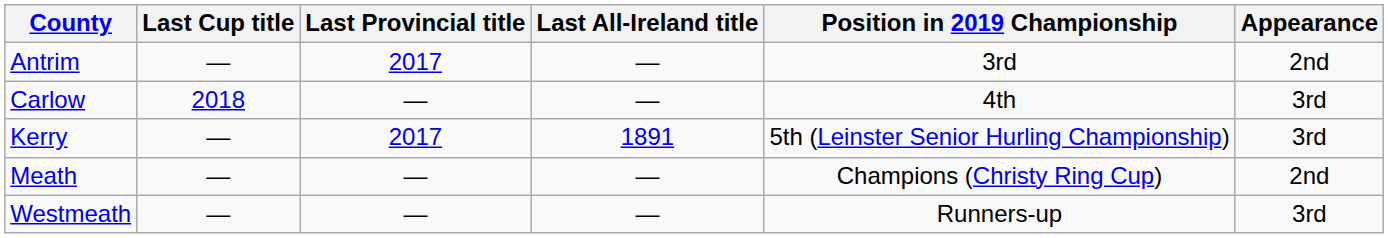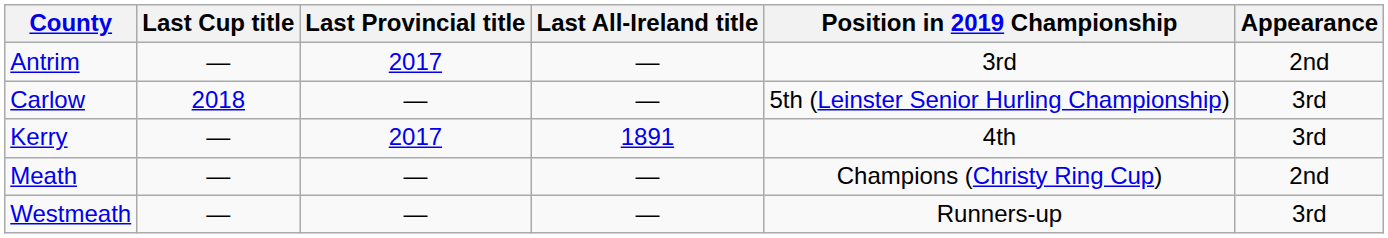 <table class="wikitable sortable" style="text-align:center">
 <tr>
 <th><a href='#'>County</a></th>
 <th>Last Cup title</th>
 <th>Last Provincial title</th>
 <th>Last All-Ireland title</th>
 <th>Position in <a href='#'>2019</a> Championship</th>
 <th>Appearance</th>
 </tr>
 <tr>
 <td style="text-align:left"> <a href='#'>Antrim</a></td>
 <td>—</td>
 <td><a href='#'>2017</a></td>
 <td>—</td>
 <td>3rd</td>
 <td>2nd</td>
 </tr>
 <tr>
 <td style="text-align:left"> <a href='#'>Carlow</a></td>
 <td><a href='#'>2018</a></td>
 <td>—</td>
 <td>—</td>
-<td>4th</td>
+<td>5th (<a href='#'>Leinster Senior Hurling Championship</a>)</td>
 <td>3rd</td>
 </tr>
 <tr>
 <td style="text-align:left"> <a href='#'>Kerry</a></td>
 <td>—</td>
 <td><a href='#'>2017</a></td>
 <td><a href='#'>1891</a></td>
-<td>5th (<a href='#'>Leinster Senior Hurling Championship</a>)</td>
+<td>4th</td>
 <td>3rd</td>
 </tr>
 <tr>
 <td style="text-align:left"> <a href='#'>Meath</a></td>
 <td>—</td>
 <td>—</td>
 <td>—</td>
 <td>Champions (<a href='#'>Christy Ring Cup</a>)</td>
 <td>2nd</td>
 </tr>
 <tr>
 <td style="text-align:left"> <a href='#'>Westmeath</a></td>
 <td>—</td>
 <td>—</td>
 <td>—</td>
 <td>Runners-up</td>
 <td>3rd</td>
 </tr>
 </table>
